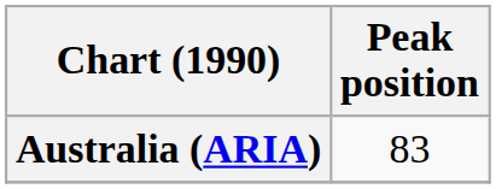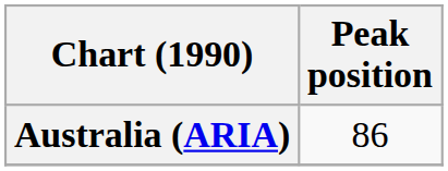 <table class="wikitable sortable plainrowheaders" style="text-align:center">
 <tr>
 <th>Chart (1990)</th>
 <th>Peak<br>position</th>
 </tr>
 <tr>
 <th scope="row">Australia (<a href='#'>ARIA</a>)</th>
-<td>83</td>
+<td>86</td>
 </tr>
 <tr>
 </tr>
 <tr>
 </tr>
 <tr>
 </tr>
 </table>
